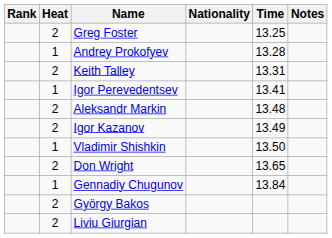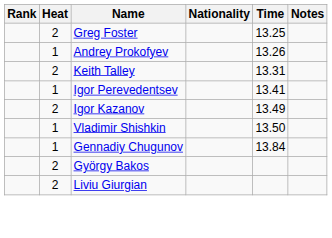 <table class="wikitable sortable" style="text-align:center">
 <tr>
 <th>Rank</th>
 <th>Heat</th>
 <th>Name</th>
 <th>Nationality</th>
 <th>Time</th>
 <th>Notes</th>
 </tr>
 <tr>
 <td></td>
 <td>2</td>
 <td align=left><a href='#'>Greg Foster</a></td>
 <td align=left></td>
 <td>13.25</td>
 <td></td>
 </tr>
 <tr>
 <td></td>
 <td>1</td>
 <td align=left><a href='#'>Andrey Prokofyev</a></td>
 <td align=left></td>
-<td>13.28</td>
+<td>13.26</td>
 <td></td>
 </tr>
 <tr>
 <td></td>
 <td>2</td>
 <td align=left><a href='#'>Keith Talley</a></td>
 <td align=left></td>
 <td>13.31</td>
 <td></td>
 </tr>
 <tr>
 <td></td>
 <td>1</td>
 <td align=left><a href='#'>Igor Perevedentsev</a></td>
 <td align=left></td>
 <td>13.41</td>
 <td></td>
 </tr>
 <tr>
 <td></td>
 <td>2</td>
-<td align=left><a href='#'>Aleksandr Markin</a></td>
-<td align=left></td>
-<td>13.48</td>
-<td></td>
-</tr>
-<tr>
-<td></td>
-<td>2</td>
 <td align=left><a href='#'>Igor Kazanov</a></td>
 <td align=left></td>
 <td>13.49</td>
 <td></td>
 </tr>
 <tr>
 <td></td>
 <td>1</td>
 <td align=left><a href='#'>Vladimir Shishkin</a></td>
 <td align=left></td>
 <td>13.50</td>
-<td></td>
-</tr>
-<tr>
-<td></td>
-<td>2</td>
-<td align=left><a href='#'>Don Wright</a></td>
-<td align=left></td>
-<td>13.65</td>
 <td></td>
 </tr>
 <tr>
 <td></td>
 <td>1</td>
 <td align=left><a href='#'>Gennadiy Chugunov</a></td>
 <td align=left></td>
 <td>13.84</td>
 <td></td>
 </tr>
 <tr>
 <td></td>
 <td>2</td>
 <td align=left><a href='#'>György Bakos</a></td>
 <td align=left></td>
 <td></td>
 <td></td>
 </tr>
 <tr>
 <td></td>
 <td>2</td>
 <td align=left><a href='#'>Liviu Giurgian</a></td>
 <td align=left></td>
 <td></td>
 <td></td>
 </tr>
 </table>
